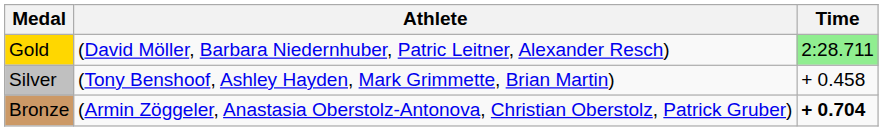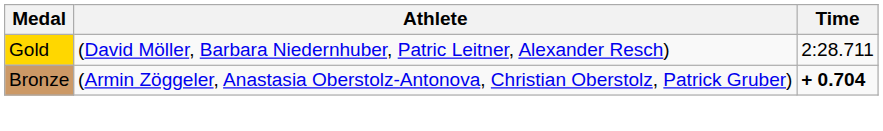 <table class="wikitable">
 <tr>
 <th>Medal</th>
 <th>Athlete</th>
 <th>Time</th>
 </tr>
 <tr>
 <td bgcolor="gold">Gold</td>
 <td> (<a href='#'>David Möller</a>, <a href='#'>Barbara Niedernhuber</a>, <a href='#'>Patric Leitner</a>, <a href='#'>Alexander Resch</a>)</td>
-<td style="background: lightgreen;">2:28.711</td>
-</tr>
-<tr>
-<td bgcolor="silver">Silver</td>
-<td> (<a href='#'>Tony Benshoof</a>, <a href='#'>Ashley Hayden</a>, <a href='#'>Mark Grimmette</a>, <a href='#'>Brian Martin</a>)</td>
-<td>+ 0.458</td>
+<td>2:28.711</td>
 </tr>
 <tr>
 <td bgcolor="CC9966">Bronze</td>
 <td> (<a href='#'>Armin Zöggeler</a>, <a href='#'>Anastasia Oberstolz-Antonova</a>, <a href='#'>Christian Oberstolz</a>, <a href='#'>Patrick Gruber</a>)</td>
 <td><strong>+ 0.704</strong></td>
 </tr>
 </table>
